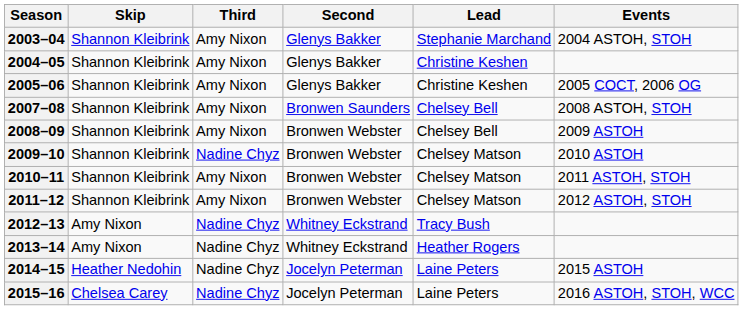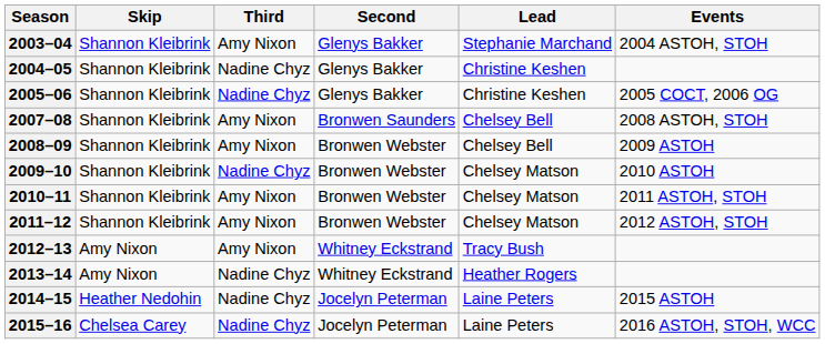 <table class="wikitable">
 <tr>
 <th scope="col">Season </th>
 <th scope="col">Skip</th>
 <th scope="col">Third</th>
 <th scope="col">Second</th>
 <th scope="col">Lead</th>
 <th scope="col">Events</th>
 </tr>
 <tr>
 <th scope="row">2003–04</th>
 <td><a href='#'>Shannon Kleibrink</a></td>
 <td>Amy Nixon</td>
 <td><a href='#'>Glenys Bakker</a></td>
 <td><a href='#'>Stephanie Marchand</a></td>
 <td>2004 ASTOH, <a href='#'>STOH</a></td>
 </tr>
 <tr>
 <th scope="row">2004–05</th>
 <td>Shannon Kleibrink</td>
-<td>Amy Nixon</td>
+<td>Nadine Chyz</td>
 <td>Glenys Bakker</td>
 <td><a href='#'>Christine Keshen</a></td>
 <td></td>
 </tr>
 <tr>
 <th scope="row">2005–06</th>
 <td>Shannon Kleibrink</td>
-<td>Amy Nixon</td>
+<td><a href='#'>Nadine Chyz</a></td>
 <td>Glenys Bakker</td>
 <td>Christine Keshen</td>
 <td>2005 <a href='#'>COCT</a>, 2006 <a href='#'>OG</a></td>
 </tr>
 <tr>
 <th scope="row">2007–08</th>
 <td>Shannon Kleibrink</td>
 <td>Amy Nixon</td>
 <td><a href='#'>Bronwen Saunders</a></td>
 <td><a href='#'>Chelsey Bell</a></td>
 <td>2008 ASTOH, <a href='#'>STOH</a></td>
 </tr>
 <tr>
 <th scope="row">2008–09</th>
 <td>Shannon Kleibrink</td>
 <td>Amy Nixon</td>
 <td>Bronwen Webster</td>
 <td>Chelsey Bell</td>
 <td>2009 <a href='#'>ASTOH</a></td>
 </tr>
 <tr>
 <th scope="row">2009–10</th>
 <td>Shannon Kleibrink</td>
 <td><a href='#'>Nadine Chyz</a></td>
 <td>Bronwen Webster</td>
 <td>Chelsey Matson</td>
 <td>2010 <a href='#'>ASTOH</a></td>
 </tr>
 <tr>
 <th scope="row">2010–11</th>
 <td>Shannon Kleibrink</td>
 <td>Amy Nixon</td>
 <td>Bronwen Webster</td>
 <td>Chelsey Matson</td>
 <td>2011 <a href='#'>ASTOH</a>, <a href='#'>STOH</a></td>
 </tr>
 <tr>
 <th scope="row">2011–12</th>
 <td>Shannon Kleibrink</td>
 <td>Amy Nixon</td>
 <td>Bronwen Webster</td>
 <td>Chelsey Matson</td>
 <td>2012 <a href='#'>ASTOH</a>, <a href='#'>STOH</a></td>
 </tr>
 <tr>
 <th scope="row">2012–13</th>
 <td>Amy Nixon</td>
-<td><a href='#'>Nadine Chyz</a></td>
+<td>Amy Nixon</td>
 <td><a href='#'>Whitney Eckstrand</a></td>
 <td><a href='#'>Tracy Bush</a></td>
 <td></td>
 </tr>
 <tr>
 <th scope="row">2013–14</th>
 <td>Amy Nixon</td>
 <td>Nadine Chyz</td>
 <td>Whitney Eckstrand</td>
 <td><a href='#'>Heather Rogers</a></td>
 <td></td>
 </tr>
 <tr>
 <th scope="row">2014–15</th>
 <td><a href='#'>Heather Nedohin</a></td>
 <td>Nadine Chyz</td>
 <td><a href='#'>Jocelyn Peterman</a></td>
 <td><a href='#'>Laine Peters</a></td>
 <td>2015 <a href='#'>ASTOH</a></td>
 </tr>
 <tr>
 <th scope="row">2015–16</th>
 <td><a href='#'>Chelsea Carey</a></td>
 <td><a href='#'>Nadine Chyz</a></td>
 <td>Jocelyn Peterman</td>
 <td>Laine Peters</td>
 <td>2016 <a href='#'>ASTOH</a>, <a href='#'>STOH</a>, <a href='#'>WCC</a></td>
 </tr>
 </table>
